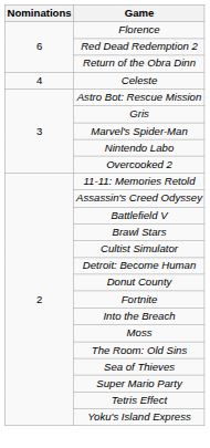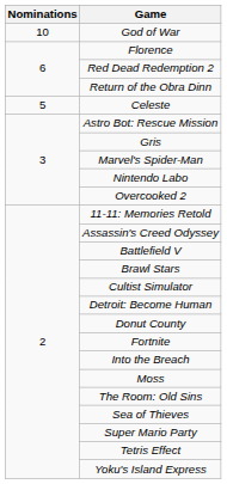 <table class="wikitable" style="text-align:center;">
 <tr>
 <th scope="col" width="55">Nominations</th>
 <th scope="col" align="center">Game</th>
+</tr>
+<tr>
+<td style="text-align:center">10</td>
+<td><em>God of War</em></td>
 </tr>
 <tr>
 <td rowspan="3" style="text-align:center">6</td>
 <td><em>Florence</em></td>
 </tr>
 <tr>
 <td><em>Red Dead Redemption 2</em></td>
 </tr>
 <tr>
 <td><em>Return of the Obra Dinn</em></td>
 </tr>
 <tr>
-<td style="text-align:center">4</td>
+<td style="text-align:center">5</td>
 <td><em>Celeste</em></td>
 </tr>
 <tr>
 <td rowspan="5" style="text-align:center">3</td>
 <td><em>Astro Bot: Rescue Mission</em></td>
 </tr>
 <tr>
 <td><em>Gris</em></td>
 </tr>
 <tr>
 <td><em>Marvel's Spider-Man</em></td>
 </tr>
 <tr>
 <td><em>Nintendo Labo</em></td>
 </tr>
 <tr>
 <td><em>Overcooked 2</em></td>
 </tr>
 <tr>
 <td rowspan="15" style="text-align:center">2</td>
 <td><em>11-11: Memories Retold</em></td>
 </tr>
 <tr>
 <td><em>Assassin's Creed Odyssey</em></td>
 </tr>
 <tr>
 <td><em>Battlefield V</em></td>
 </tr>
 <tr>
 <td><em>Brawl Stars</em></td>
 </tr>
 <tr>
 <td><em>Cultist Simulator</em></td>
 </tr>
 <tr>
 <td><em>Detroit: Become Human</em></td>
 </tr>
 <tr>
 <td><em>Donut County</em></td>
 </tr>
 <tr>
 <td><em>Fortnite</em></td>
 </tr>
 <tr>
 <td><em>Into the Breach</em></td>
 </tr>
 <tr>
 <td><em>Moss</em></td>
 </tr>
 <tr>
 <td><em>The Room: Old Sins</em></td>
 </tr>
 <tr>
 <td><em>Sea of Thieves</em></td>
 </tr>
 <tr>
 <td><em>Super Mario Party</em></td>
 </tr>
 <tr>
 <td><em>Tetris Effect</em></td>
 </tr>
 <tr>
 <td><em>Yoku's Island Express</em></td>
 </tr>
 </table>
